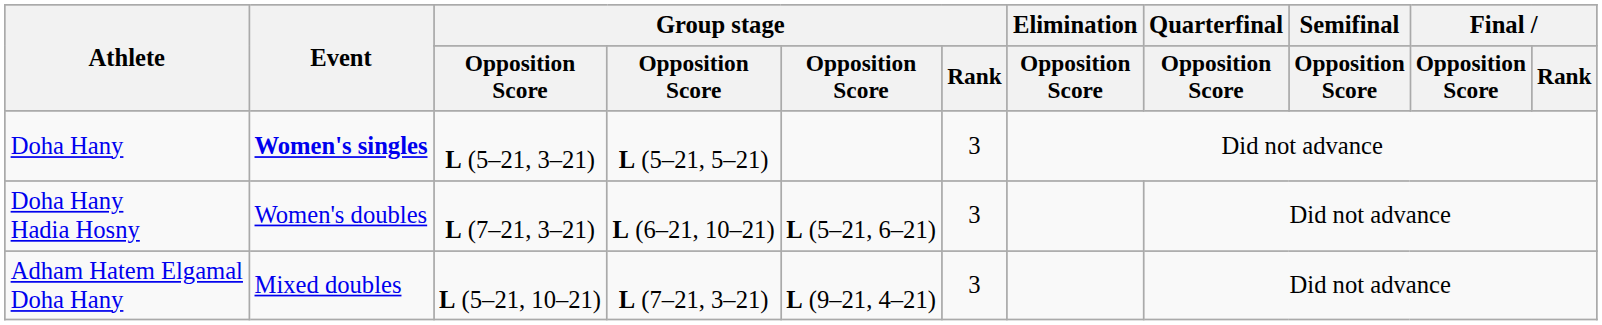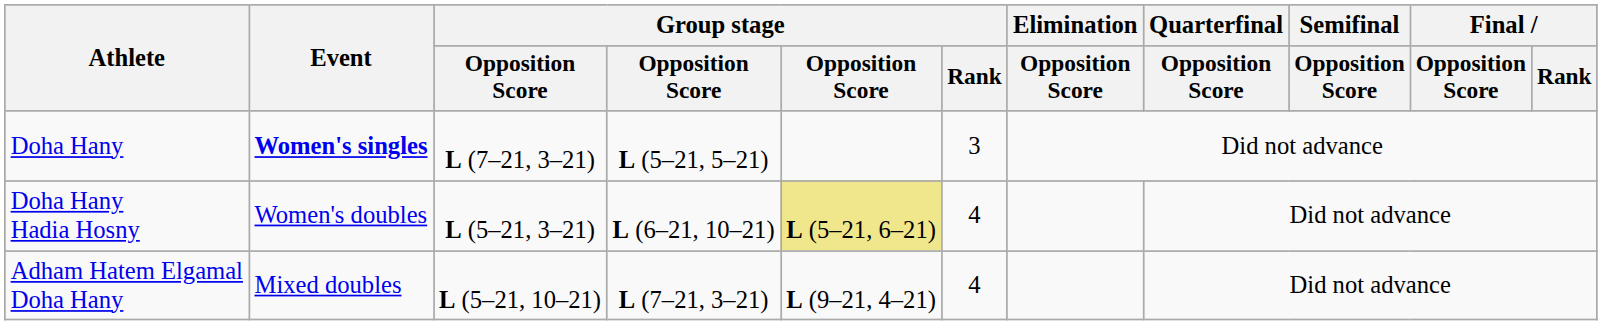 <table class="wikitable" style="font-size:90%">
 <tr>
 <th rowspan=2>Athlete</th>
 <th rowspan=2>Event</th>
 <th colspan=4>Group stage</th>
 <th>Elimination</th>
 <th>Quarterfinal</th>
 <th>Semifinal</th>
 <th colspan=2>Final / </th>
 </tr>
 <tr style="font-size:95%">
 <th>Opposition<br>Score</th>
 <th>Opposition<br>Score</th>
 <th>Opposition<br>Score</th>
 <th>Rank</th>
 <th>Opposition<br>Score</th>
 <th>Opposition<br>Score</th>
 <th>Opposition<br>Score</th>
 <th>Opposition<br>Score</th>
 <th>Rank</th>
 </tr>
 <tr align=center>
 <td align=left><a href='#'>Doha Hany</a></td>
 <td align=left><strong><a href='#'>Women's singles</a></strong></td>
-<td><br><strong>L</strong> (5–21, 3–21)</td>
+<td><br><strong>L</strong> (7–21, 3–21)</td>
 <td><br><strong>L</strong> (5–21, 5–21)</td>
 <td></td>
 <td>3</td>
 <td colspan=5>Did not advance</td>
 </tr>
 <tr align=center>
 <td align=left><a href='#'>Doha Hany</a><br><a href='#'>Hadia Hosny</a></td>
 <td align=left><a href='#'>Women's doubles</a></td>
-<td><br><strong>L</strong> (7–21, 3–21)</td>
+<td><br><strong>L</strong> (5–21, 3–21)</td>
 <td><br><strong>L</strong> (6–21, 10–21)</td>
-<td><br><strong>L</strong> (5–21, 6–21)</td>
-<td>3</td>
+<td style="background: khaki;"><br><strong>L</strong> (5–21, 6–21)</td>
+<td>4</td>
 <td></td>
 <td colspan=4>Did not advance</td>
 </tr>
 <tr align=center>
 <td align=left><a href='#'>Adham Hatem Elgamal</a><br><a href='#'>Doha Hany</a></td>
 <td align=left><a href='#'>Mixed doubles</a></td>
 <td><br><strong>L</strong> (5–21, 10–21)</td>
 <td><br><strong>L</strong> (7–21, 3–21)</td>
 <td><br><strong>L</strong> (9–21, 4–21)</td>
-<td>3</td>
+<td>4</td>
 <td></td>
 <td colspan=4>Did not advance</td>
 </tr>
 </table>
